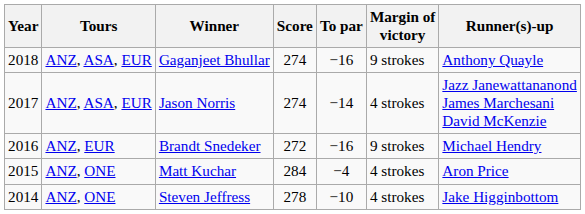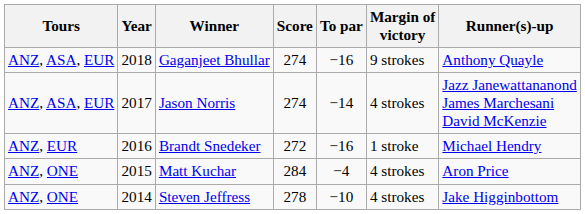 <table class="wikitable" style="font-size:95%;">
 <tr>
+<th>Tours</th>
 <th>Year</th>
-<th>Tours</th>
 <th>Winner</th>
 <th>Score</th>
 <th>To par</th>
 <th>Margin of<br>victory</th>
 <th>Runner(s)-up</th>
 </tr>
 <tr>
+<td><a href='#'>ANZ</a>, <a href='#'>ASA</a>, <a href='#'>EUR</a></td>
 <td>2018</td>
-<td><a href='#'>ANZ</a>, <a href='#'>ASA</a>, <a href='#'>EUR</a></td>
 <td> <a href='#'>Gaganjeet Bhullar</a></td>
 <td align=center>274</td>
 <td align=center>−16</td>
 <td>9 strokes</td>
 <td> <a href='#'>Anthony Quayle</a></td>
 </tr>
 <tr>
+<td><a href='#'>ANZ</a>, <a href='#'>ASA</a>, <a href='#'>EUR</a></td>
 <td>2017</td>
-<td><a href='#'>ANZ</a>, <a href='#'>ASA</a>, <a href='#'>EUR</a></td>
 <td> <a href='#'>Jason Norris</a></td>
 <td align=center>274</td>
 <td align=center>−14</td>
 <td>4 strokes</td>
 <td> <a href='#'>Jazz Janewattananond</a><br> <a href='#'>James Marchesani</a><br> <a href='#'>David McKenzie</a></td>
 </tr>
 <tr>
+<td><a href='#'>ANZ</a>, <a href='#'>EUR</a></td>
 <td>2016</td>
-<td><a href='#'>ANZ</a>, <a href='#'>EUR</a></td>
 <td> <a href='#'>Brandt Snedeker</a></td>
 <td align=center>272</td>
 <td align=center>−16</td>
-<td>9 strokes</td>
+<td>1 stroke</td>
 <td> <a href='#'>Michael Hendry</a></td>
 </tr>
 <tr>
+<td><a href='#'>ANZ</a>, <a href='#'>ONE</a></td>
 <td>2015</td>
-<td><a href='#'>ANZ</a>, <a href='#'>ONE</a></td>
 <td> <a href='#'>Matt Kuchar</a></td>
 <td align=center>284</td>
 <td align=center>−4</td>
 <td>4 strokes</td>
 <td> <a href='#'>Aron Price</a></td>
 </tr>
 <tr>
+<td><a href='#'>ANZ</a>, <a href='#'>ONE</a></td>
 <td>2014</td>
-<td><a href='#'>ANZ</a>, <a href='#'>ONE</a></td>
 <td> <a href='#'>Steven Jeffress</a></td>
 <td align=center>278</td>
 <td align=center>−10</td>
 <td>4 strokes</td>
 <td> <a href='#'>Jake Higginbottom</a></td>
 </tr>
 </table>
